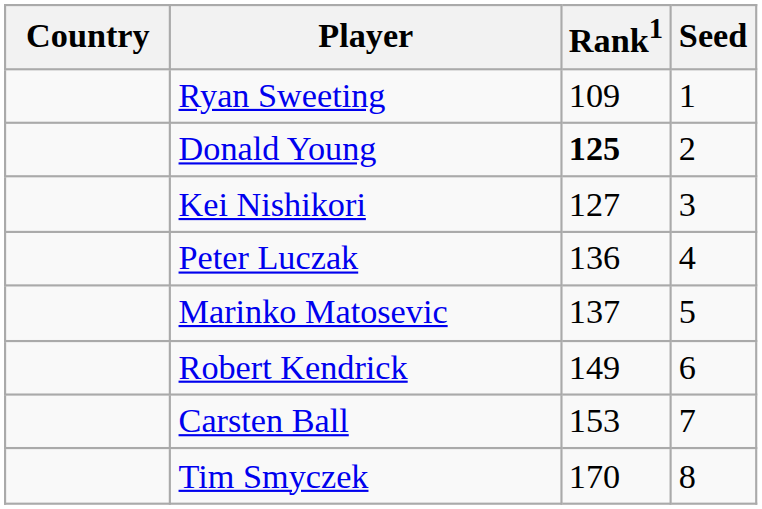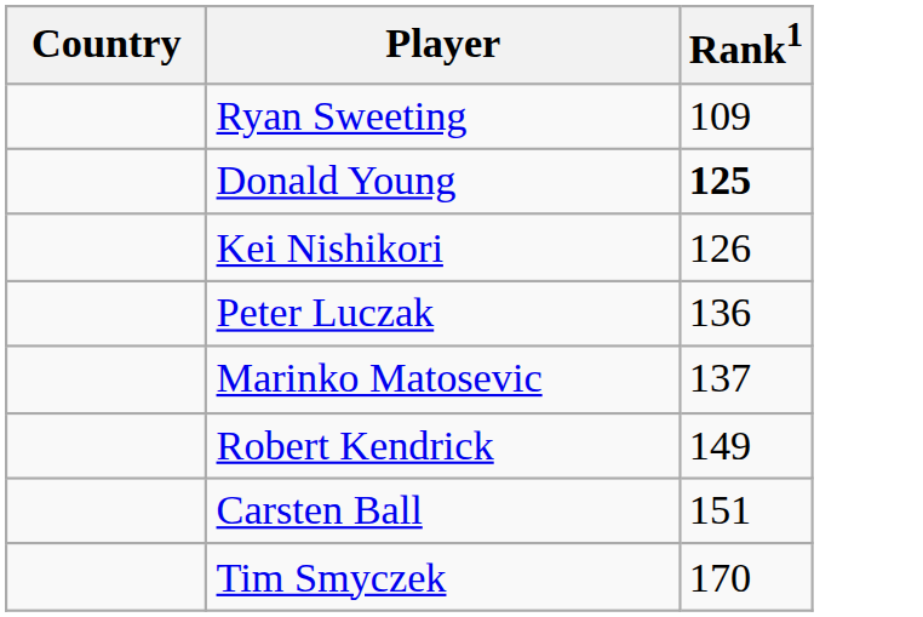 <table class="sortable wikitable">
 <tr>
 <th width="70">Country</th>
 <th width="175">Player</th>
 <th>Rank<sup>1</sup></th>
-<th>Seed</th>
 </tr>
 <tr>
 <td></td>
 <td><a href='#'>Ryan Sweeting</a></td>
 <td>109</td>
-<td>1</td>
 </tr>
 <tr>
 <td></td>
 <td><a href='#'>Donald Young</a></td>
 <td><strong>125</strong></td>
-<td>2</td>
 </tr>
 <tr>
 <td></td>
 <td><a href='#'>Kei Nishikori</a></td>
-<td>127</td>
-<td>3</td>
+<td>126</td>
 </tr>
 <tr>
 <td></td>
 <td><a href='#'>Peter Luczak</a></td>
 <td>136</td>
-<td>4</td>
 </tr>
 <tr>
 <td></td>
 <td><a href='#'>Marinko Matosevic</a></td>
 <td>137</td>
-<td>5</td>
 </tr>
 <tr>
 <td></td>
 <td><a href='#'>Robert Kendrick</a></td>
 <td>149</td>
-<td>6</td>
 </tr>
 <tr>
 <td></td>
 <td><a href='#'>Carsten Ball</a></td>
-<td>153</td>
-<td>7</td>
+<td>151</td>
 </tr>
 <tr>
 <td></td>
 <td><a href='#'>Tim Smyczek</a></td>
 <td>170</td>
-<td>8</td>
 </tr>
 </table>
